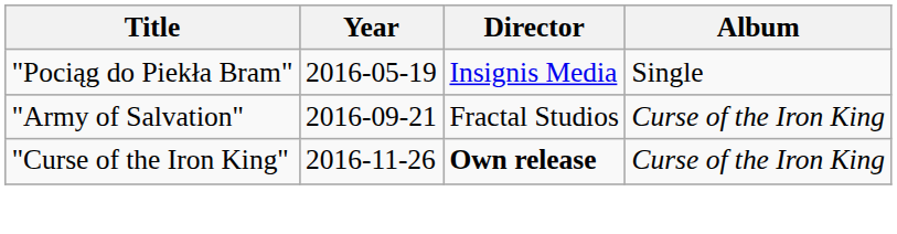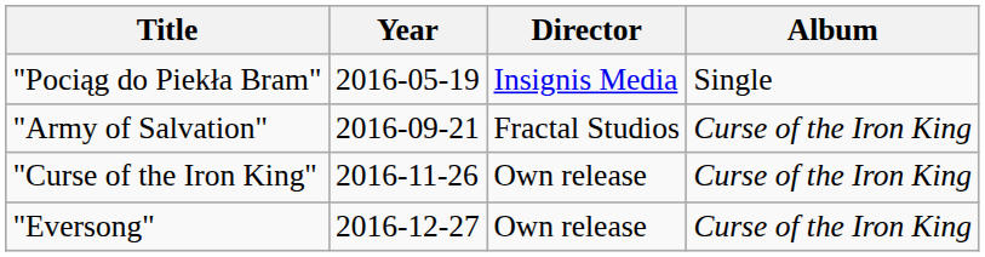 <table class="wikitable">
 <tr>
 <th>Title</th>
 <th>Year</th>
 <th>Director</th>
 <th>Album</th>
 </tr>
 <tr>
 <td>"Pociąg do Piekła Bram"</td>
 <td>2016-05-19</td>
 <td><a href='#'>Insignis Media</a></td>
 <td>Single</td>
 </tr>
 <tr>
 <td>"Army of Salvation"</td>
 <td>2016-09-21</td>
 <td>Fractal Studios</td>
 <td><em>Curse of the Iron King</em></td>
 </tr>
 <tr>
 <td>"Curse of the Iron King"</td>
 <td>2016-11-26</td>
-<td><strong>Own release</strong></td>
+<td>Own release</td>
+<td><em>Curse of the Iron King</em></td>
+</tr>
+<tr>
+<td>"Eversong"</td>
+<td>2016-12-27</td>
+<td>Own release</td>
 <td><em>Curse of the Iron King</em></td>
 </tr>
 </table>
